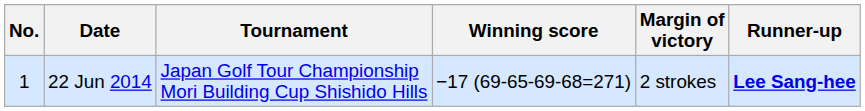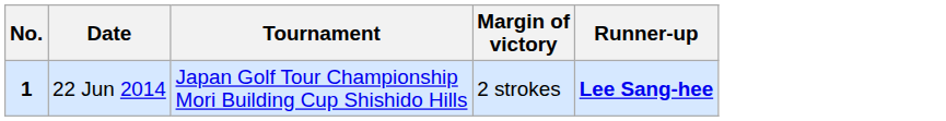 <table class="wikitable" style="font-size:95%;">
 <tr>
 <th>No.</th>
 <th>Date</th>
 <th>Tournament</th>
-<th>Winning score</th>
 <th>Margin of<br>victory</th>
 <th>Runner-up</th>
 </tr>
 <tr style="background:#D6E8FF;">
-<td align=center>1</td>
+<td align=center><strong>1</strong></td>
 <td align=right>22 Jun <a href='#'>2014</a></td>
 <td><a href='#'>Japan Golf Tour Championship<br>Mori Building Cup Shishido Hills</a></td>
-<td>−17 (69-65-69-68=271)</td>
 <td>2 strokes</td>
 <td><strong> <a href='#'>Lee Sang-hee</a></strong></td>
 </tr>
 </table>
